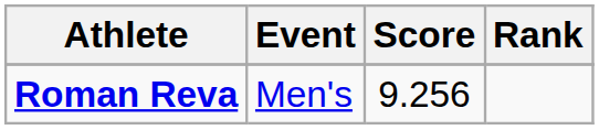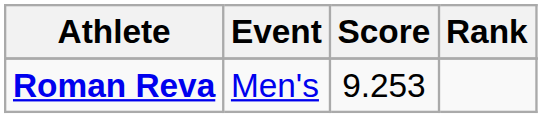 <table class=wikitable style="font-size:90%">
 <tr>
 <th>Athlete</th>
 <th>Event</th>
 <th>Score</th>
 <th>Rank</th>
 </tr>
 <tr style="font-size:95%">
 </tr>
 <tr align=center>
 <td align=left><strong><a href='#'>Roman Reva</a></strong></td>
 <td align=left><a href='#'>Men's</a></td>
-<td>9.256</td>
+<td>9.253</td>
 <td></td>
 </tr>
 </table>
